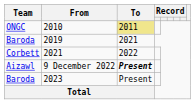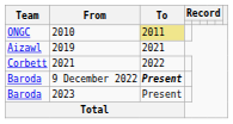 <table class="wikitable" style="text-align:center">
 <tr>
 <th rowspan="2">Team</th>
 <th rowspan="2">From</th>
 <th rowspan="2">To</th>
 <th colspan="5">Record</th>
 <th rowspan="2"></th>
 </tr>
 <tr>
 <th></th>
 <th></th>
 <th></th>
 <th></th>
 <th></th>
 </tr>
 <tr>
 <td align=left><a href='#'>ONGC</a></td>
 <td align=left>2010</td>
 <td align=left style="background: khaki;">2011<br></td>
 <td></td>
 </tr>
 <tr>
-<td align=left><a href='#'>Baroda</a></td>
+<td align=left><a href='#'>Aizawl</a></td>
 <td align=left>2019</td>
 <td align=left>2021<br></td>
 </tr>
 <tr>
 <td align=left><a href='#'>Corbett</a></td>
 <td align=left>2021</td>
 <td align=left>2022<br></td>
 <td></td>
 </tr>
 <tr>
-<td align=left><a href='#'>Aizawl</a></td>
+<td align=left><a href='#'>Baroda</a></td>
 <td align=left>9 December 2022</td>
 <td align=left><strong><em>Present</em><br></strong></td>
 <td></td>
 </tr>
 <tr>
 <td align=left><a href='#'>Baroda</a></td>
 <td align=left>2023</td>
 <td align=left>Present<br></td>
 <td></td>
 </tr>
 <tr>
 <th colspan="3">Total<br></th>
 </tr>
 </table>
